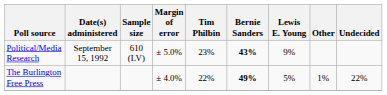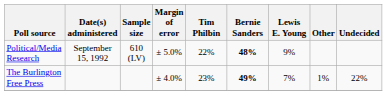 <table class="wikitable" style="font-size:90%;text-align:center;">
 <tr valign=bottom>
 <th>Poll source</th>
 <th>Date(s)<br>administered</th>
 <th>Sample<br>size</th>
 <th>Margin<br>of error</th>
 <th style="width:60px;">Tim<br>Philbin</th>
 <th style="width:60px;">Bernie<br>Sanders</th>
 <th style="width:60px;">Lewis<br>E. Young</th>
 <th>Other</th>
 <th>Undecided</th>
 </tr>
 <tr>
 <td style="text-align:left;"><a href='#'>Political/Media Research</a></td>
 <td>September 15, 1992</td>
 <td>610 (LV)</td>
 <td>± 5.0%</td>
-<td>23%</td>
-<td><strong>43%</strong></td>
+<td>22%</td>
+<td><strong>48%</strong></td>
 <td>9%</td>
 <td></td>
 <td></td>
 </tr>
 <tr>
 <td style="text-align:left;"><a href='#'>The Burlington Free Press</a></td>
 <td></td>
 <td></td>
 <td>± 4.0%</td>
-<td>22%</td>
+<td>23%</td>
 <td><strong>49%</strong></td>
-<td>5%</td>
+<td>7%</td>
 <td>1%</td>
 <td>22%</td>
 </tr>
 <tr>
 </tr>
 </table>
